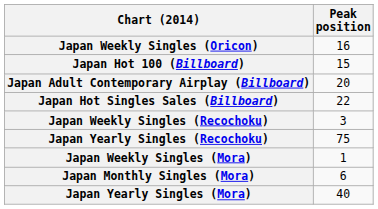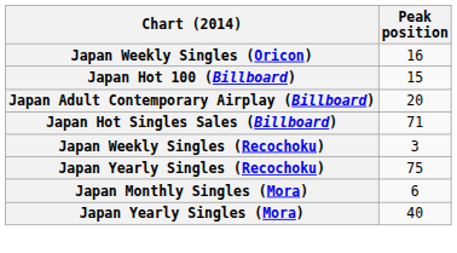 <table class="wikitable sortable plainrowheaders" style="text-align:center;">
 <tr>
 <th scope="col">Chart (2014)</th>
 <th scope="col">Peak<br>position</th>
 </tr>
 <tr>
 <th scope="row">Japan Weekly Singles (<a href='#'>Oricon</a>)</th>
 <td style="text-align:center;">16</td>
 </tr>
 <tr>
 <th scope="row">Japan Hot 100 (<em><a href='#'>Billboard</a></em>)</th>
 <td style="text-align:center;">15</td>
 </tr>
 <tr>
 <th scope="row">Japan Adult Contemporary Airplay (<em><a href='#'>Billboard</a></em>)</th>
 <td style="text-align:center;">20</td>
 </tr>
 <tr>
 <th scope="row">Japan Hot Singles Sales (<em><a href='#'>Billboard</a></em>)</th>
-<td style="text-align:center;">22</td>
+<td style="text-align:center;">71</td>
 </tr>
 <tr>
 <th scope="row">Japan Weekly Singles (<a href='#'>Recochoku</a>)</th>
 <td style="text-align:center;">3</td>
 </tr>
 <tr>
 <th scope="row">Japan Yearly Singles (<a href='#'>Recochoku</a>)</th>
 <td style="text-align:center;">75</td>
 </tr>
 <tr>
-<th scope="row">Japan Weekly Singles (<a href='#'>Mora</a>)</th>
-<td style="text-align:center;">1</td>
-</tr>
-<tr>
 <th scope="row">Japan Monthly Singles (<a href='#'>Mora</a>)</th>
 <td style="text-align:center;">6</td>
 </tr>
 <tr>
 <th scope="row">Japan Yearly Singles (<a href='#'>Mora</a>)</th>
 <td style="text-align:center;">40</td>
 </tr>
 </table>
